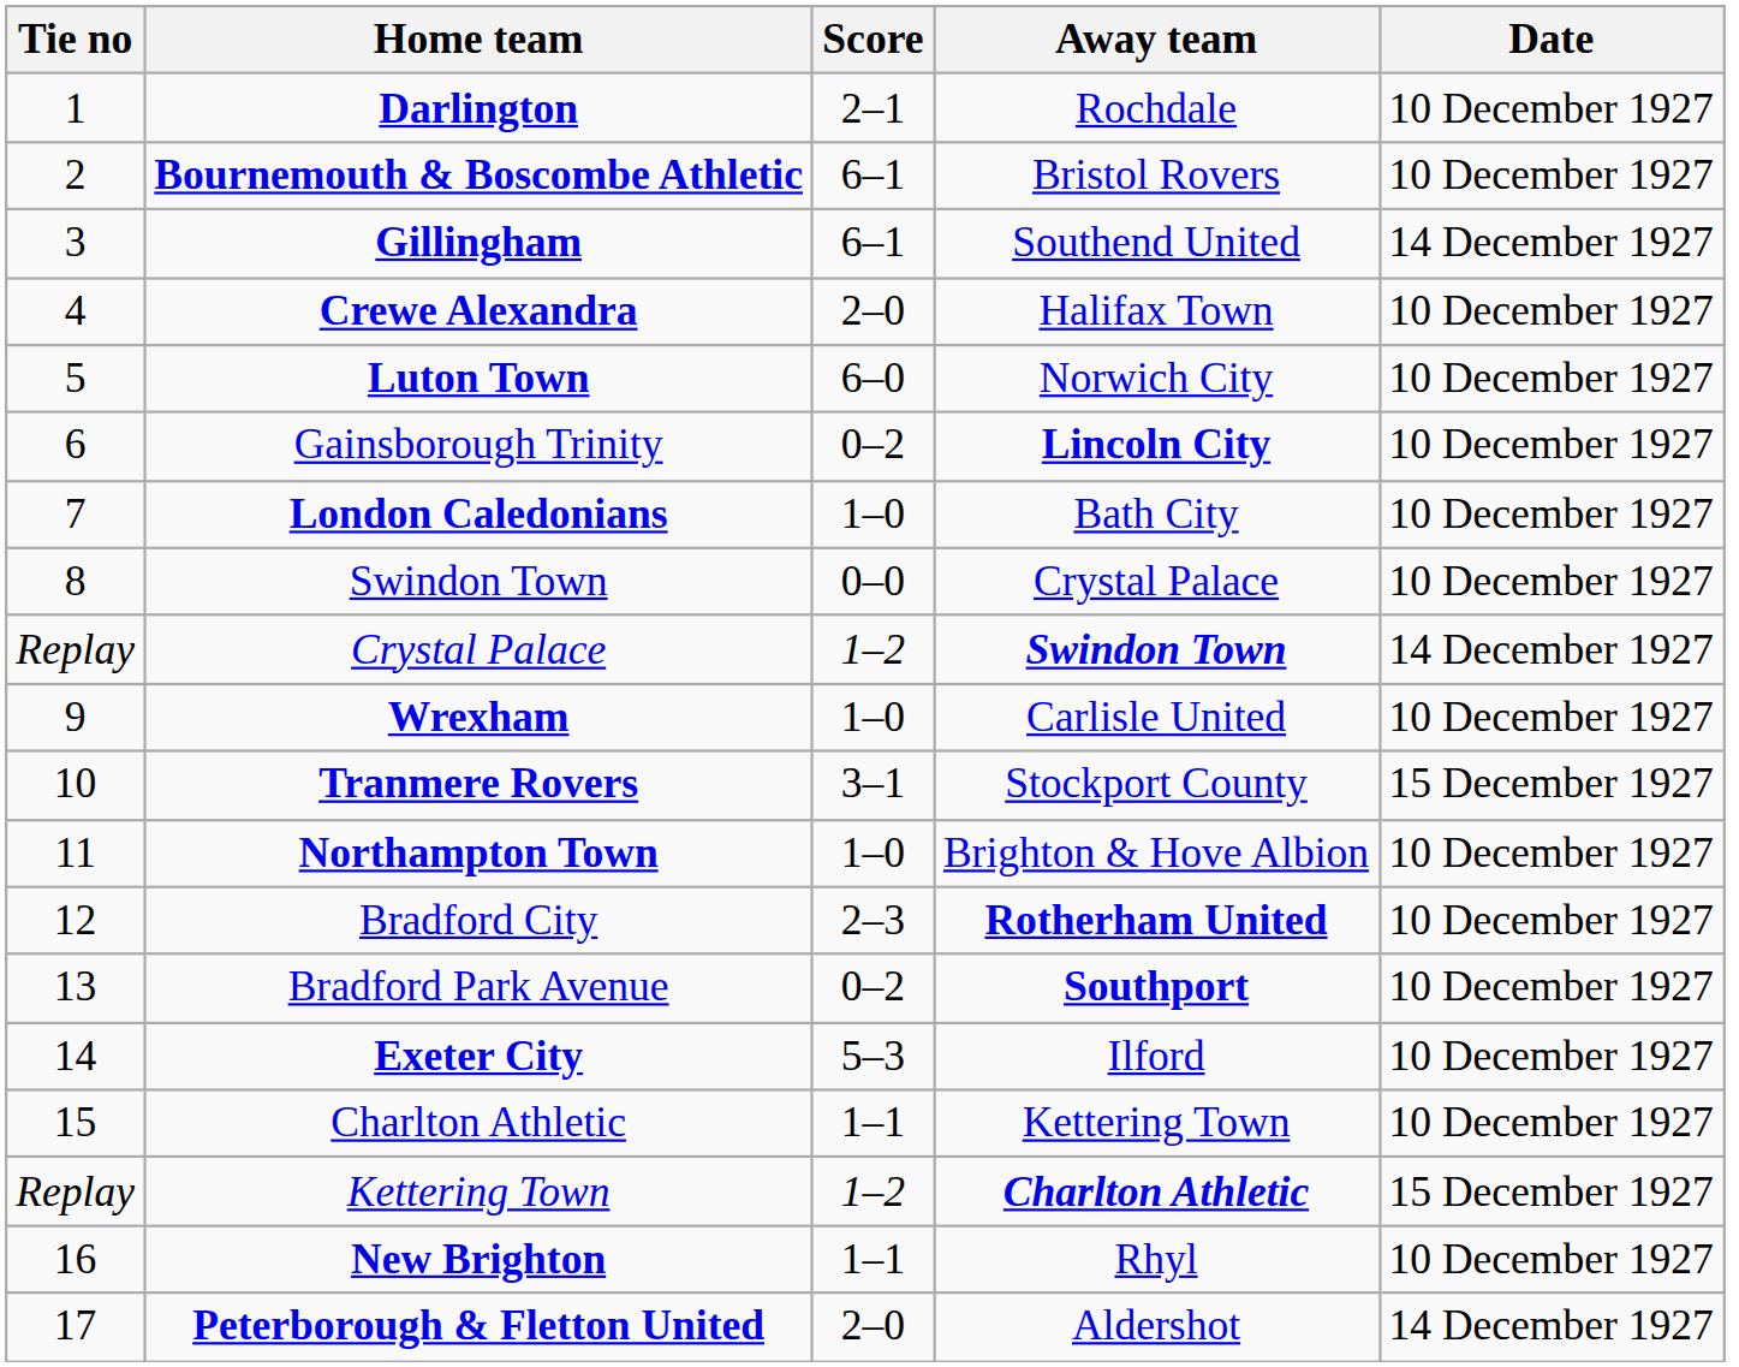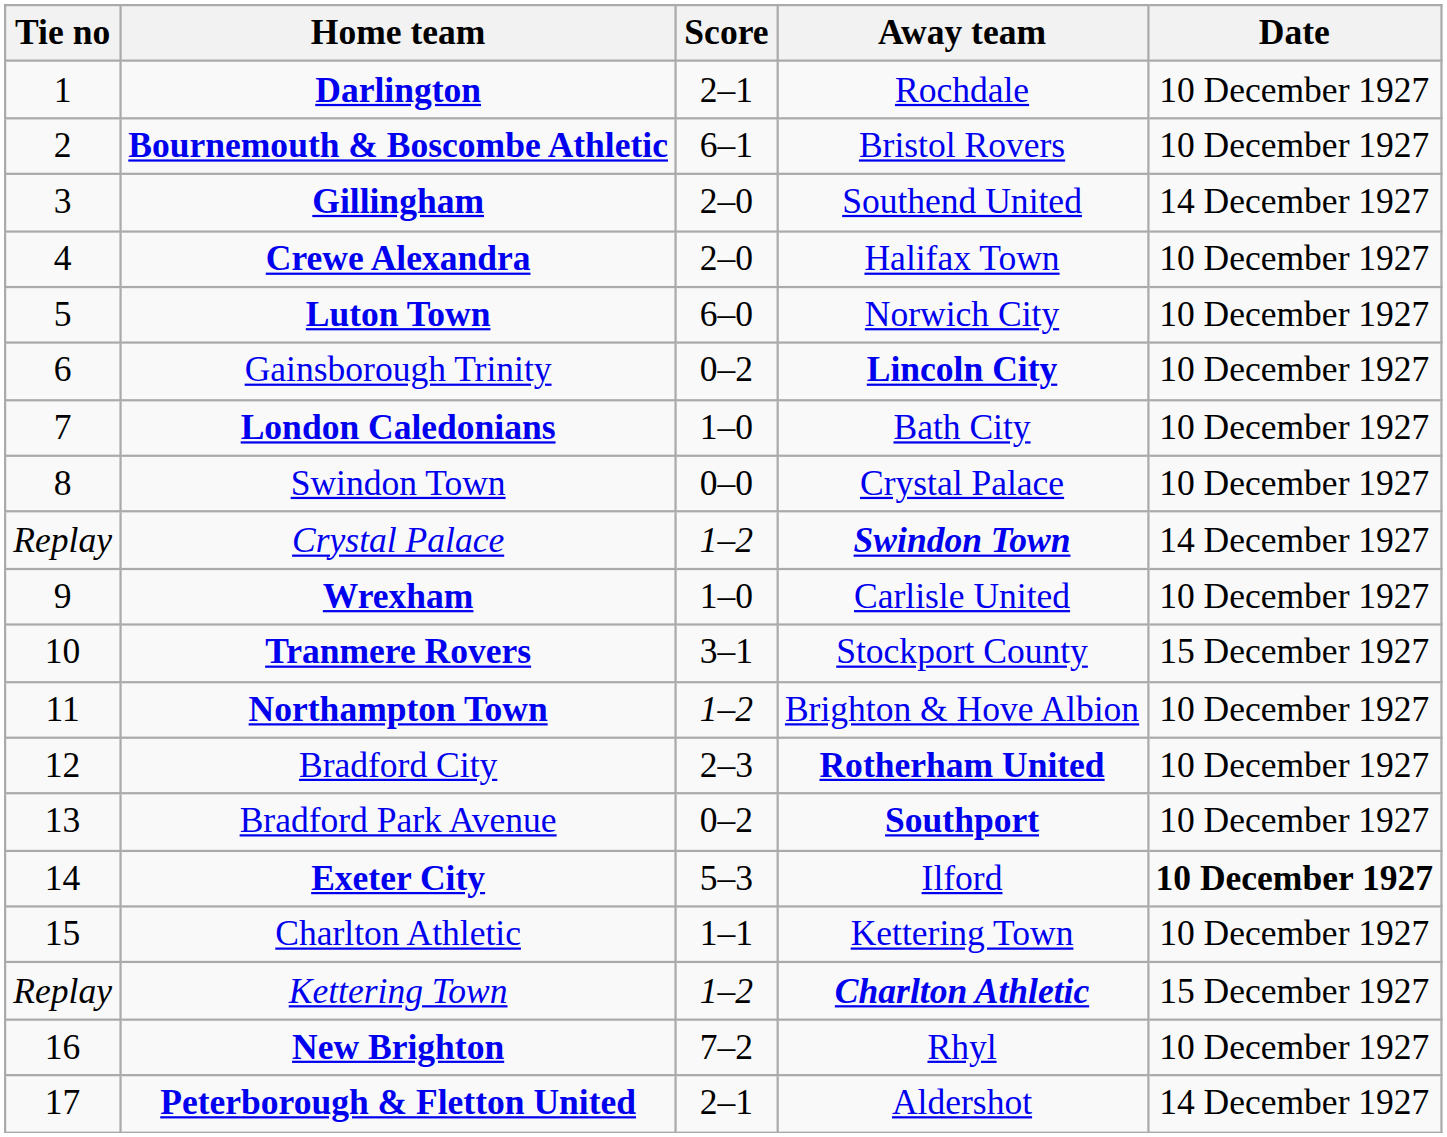 <table class="wikitable" style="text-align: center">
 <tr>
 <th>Tie no</th>
 <th>Home team</th>
 <th>Score</th>
 <th>Away team</th>
 <th>Date</th>
 </tr>
 <tr>
 <td>1</td>
 <td><strong><a href='#'>Darlington</a></strong></td>
 <td>2–1</td>
 <td><a href='#'>Rochdale</a></td>
 <td>10 December 1927</td>
 </tr>
 <tr>
 <td>2</td>
 <td><strong><a href='#'>Bournemouth & Boscombe Athletic</a></strong></td>
 <td>6–1</td>
 <td><a href='#'>Bristol Rovers</a></td>
 <td>10 December 1927</td>
 </tr>
 <tr>
 <td>3</td>
 <td><strong><a href='#'>Gillingham</a></strong></td>
-<td>6–1</td>
+<td>2–0</td>
 <td><a href='#'>Southend United</a></td>
 <td>14 December 1927</td>
 </tr>
 <tr>
 <td>4</td>
 <td><strong><a href='#'>Crewe Alexandra</a></strong></td>
 <td>2–0</td>
 <td><a href='#'>Halifax Town</a></td>
 <td>10 December 1927</td>
 </tr>
 <tr>
 <td>5</td>
 <td><strong><a href='#'>Luton Town</a></strong></td>
 <td>6–0</td>
 <td><a href='#'>Norwich City</a></td>
 <td>10 December 1927</td>
 </tr>
 <tr>
 <td>6</td>
 <td><a href='#'>Gainsborough Trinity</a></td>
 <td>0–2</td>
 <td><strong><a href='#'>Lincoln City</a></strong></td>
 <td>10 December 1927</td>
 </tr>
 <tr>
 <td>7</td>
 <td><strong><a href='#'>London Caledonians</a></strong></td>
 <td>1–0</td>
 <td><a href='#'>Bath City</a></td>
 <td>10 December 1927</td>
 </tr>
 <tr>
 <td>8</td>
 <td><a href='#'>Swindon Town</a></td>
 <td>0–0</td>
 <td><a href='#'>Crystal Palace</a></td>
 <td>10 December 1927</td>
 </tr>
 <tr>
 <td><em>Replay</em></td>
 <td><em><a href='#'>Crystal Palace</a></em></td>
 <td><em>1–2</em></td>
 <td><strong><em><a href='#'>Swindon Town</a></em></strong></td>
 <td>14 December 1927</td>
 </tr>
 <tr>
 <td>9</td>
 <td><strong><a href='#'>Wrexham</a></strong></td>
 <td>1–0</td>
 <td><a href='#'>Carlisle United</a></td>
 <td>10 December 1927</td>
 </tr>
 <tr>
 <td>10</td>
 <td><strong><a href='#'>Tranmere Rovers</a></strong></td>
 <td>3–1</td>
 <td><a href='#'>Stockport County</a></td>
 <td>15 December 1927</td>
 </tr>
 <tr>
 <td>11</td>
 <td><strong><a href='#'>Northampton Town</a></strong></td>
-<td>1–0</td>
+<td><em>1–2</em></td>
 <td><a href='#'>Brighton & Hove Albion</a></td>
 <td>10 December 1927</td>
 </tr>
 <tr>
 <td>12</td>
 <td><a href='#'>Bradford City</a></td>
 <td>2–3</td>
 <td><strong><a href='#'>Rotherham United</a></strong></td>
 <td>10 December 1927</td>
 </tr>
 <tr>
 <td>13</td>
 <td><a href='#'>Bradford Park Avenue</a></td>
 <td>0–2</td>
 <td><strong><a href='#'>Southport</a></strong></td>
 <td>10 December 1927</td>
 </tr>
 <tr>
 <td>14</td>
 <td><strong><a href='#'>Exeter City</a></strong></td>
 <td>5–3</td>
 <td><a href='#'>Ilford</a></td>
-<td>10 December 1927</td>
+<td><strong>10 December 1927</strong></td>
 </tr>
 <tr>
 <td>15</td>
 <td><a href='#'>Charlton Athletic</a></td>
 <td>1–1</td>
 <td><a href='#'>Kettering Town</a></td>
 <td>10 December 1927</td>
 </tr>
 <tr>
 <td><em>Replay</em></td>
 <td><em><a href='#'>Kettering Town</a></em></td>
 <td><em>1–2</em></td>
 <td><strong><em><a href='#'>Charlton Athletic</a></em></strong></td>
 <td>15 December 1927</td>
 </tr>
 <tr>
 <td>16</td>
 <td><strong><a href='#'>New Brighton</a></strong></td>
-<td>1–1</td>
+<td>7–2</td>
 <td><a href='#'>Rhyl</a></td>
 <td>10 December 1927</td>
 </tr>
 <tr>
 <td>17</td>
 <td><strong><a href='#'>Peterborough & Fletton United</a></strong></td>
-<td>2–0</td>
+<td>2–1</td>
 <td><a href='#'>Aldershot</a></td>
 <td>14 December 1927</td>
 </tr>
 <tr>
 </tr>
 </table>
